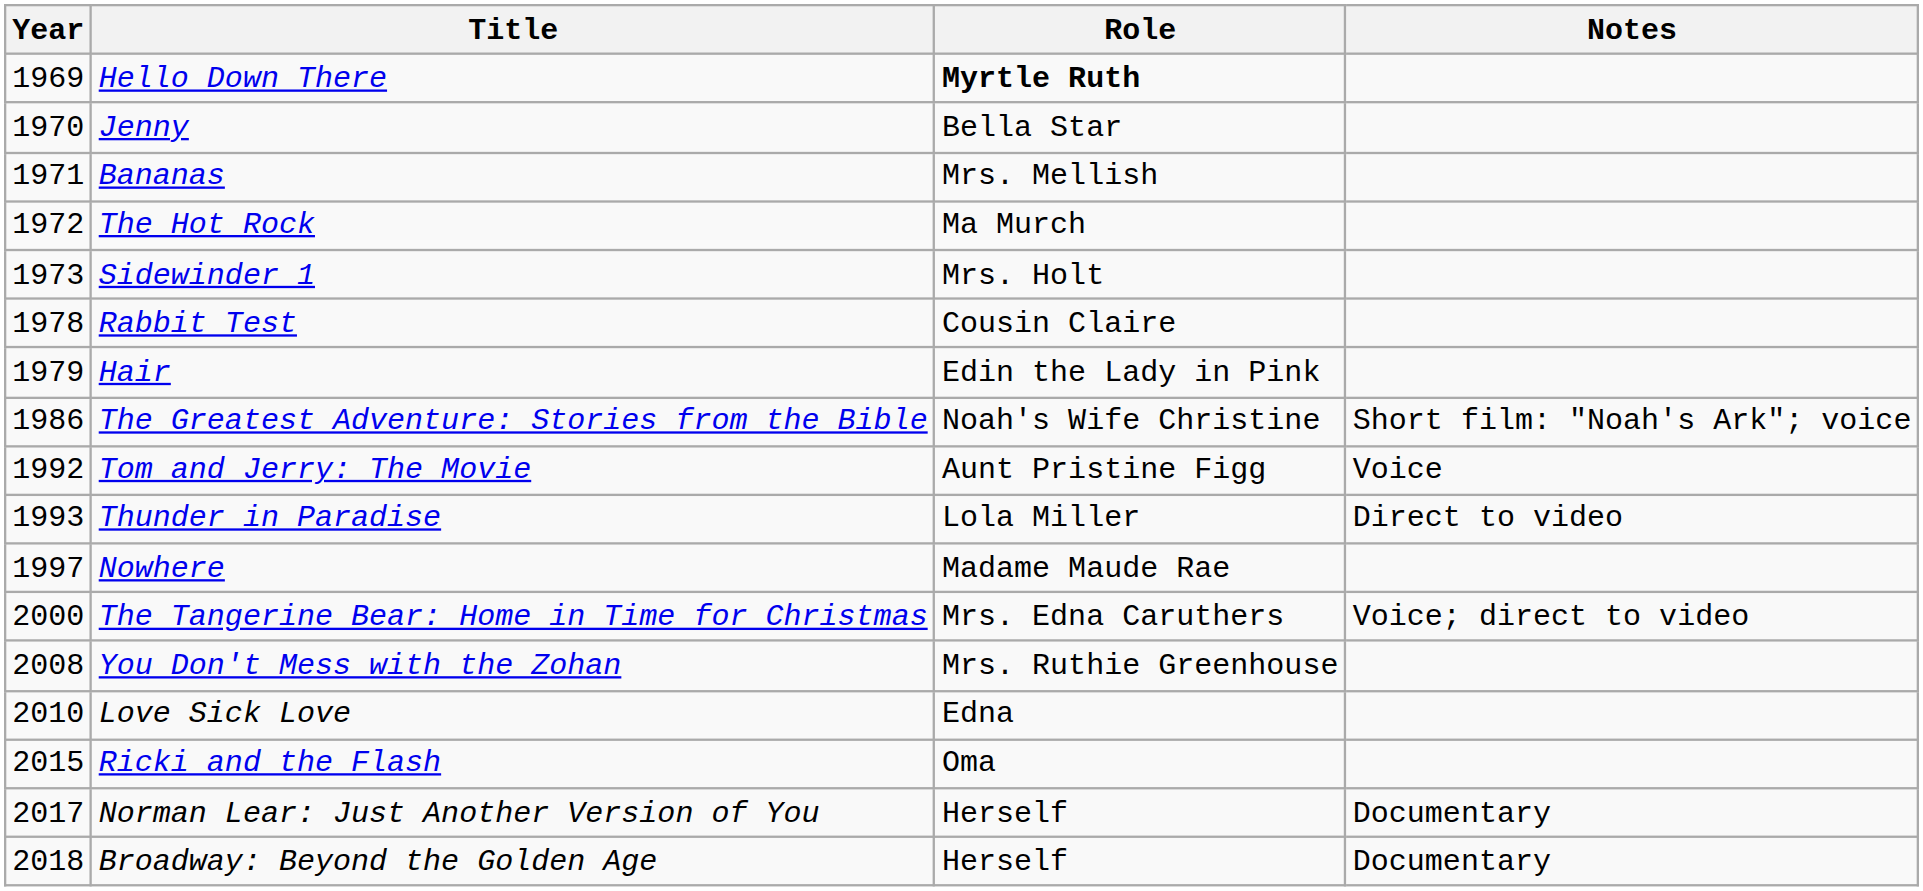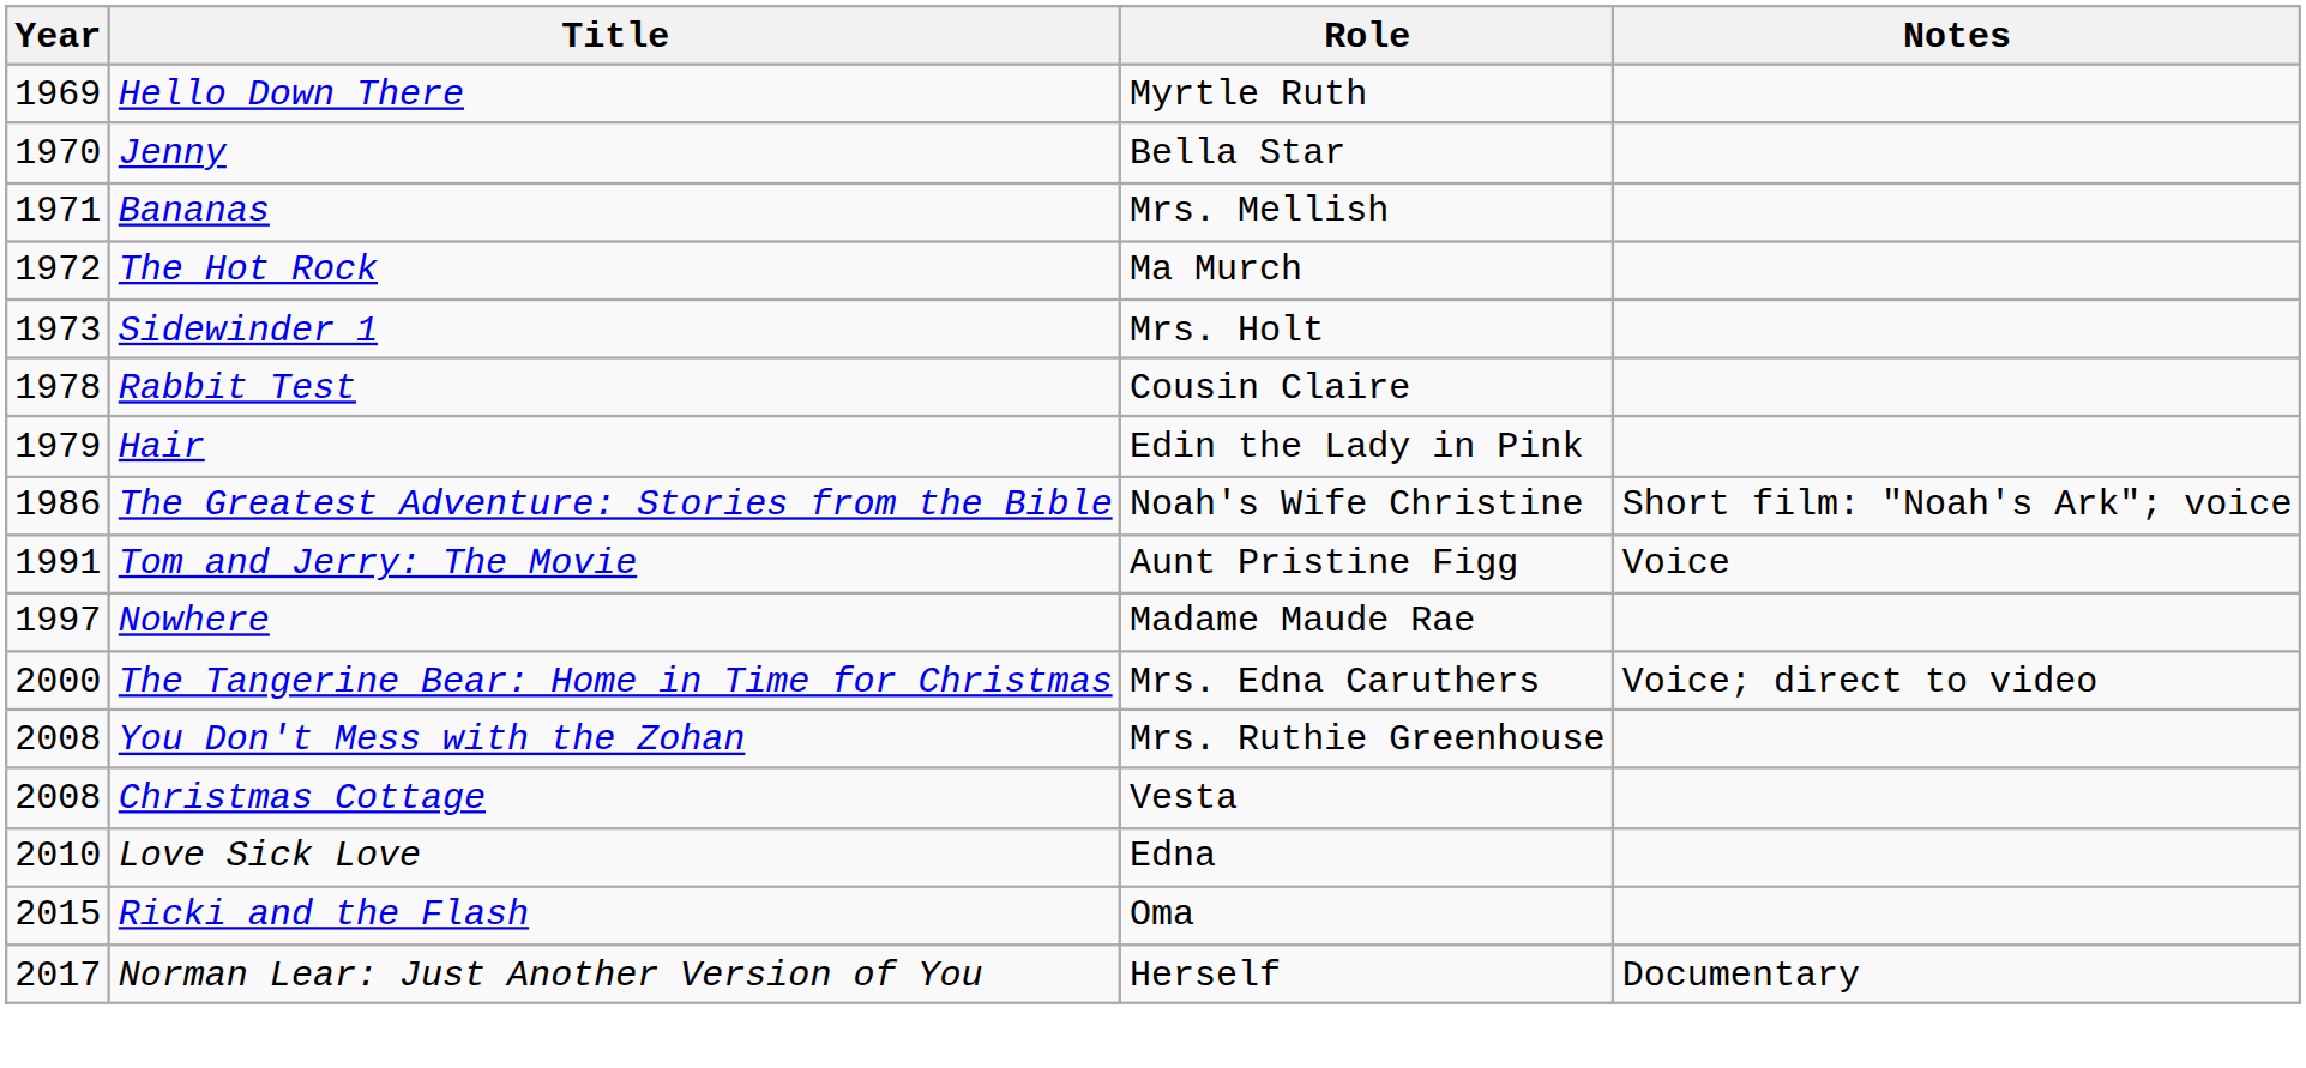 <table class="wikitable sortable">
 <tr>
 <th>Year</th>
 <th>Title</th>
 <th>Role</th>
 <th class="unsortable">Notes</th>
 </tr>
 <tr>
 <td>1969</td>
 <td><em><a href='#'>Hello Down There</a></em></td>
-<td><strong>Myrtle Ruth</strong></td>
+<td>Myrtle Ruth</td>
 <td></td>
 </tr>
 <tr>
 <td>1970</td>
 <td><em><a href='#'>Jenny</a></em></td>
 <td>Bella Star</td>
 <td></td>
 </tr>
 <tr>
 <td>1971</td>
 <td><em><a href='#'>Bananas</a></em></td>
 <td>Mrs. Mellish</td>
 <td></td>
 </tr>
 <tr>
 <td>1972</td>
 <td><em><a href='#'>The Hot Rock</a></em></td>
 <td>Ma Murch</td>
 <td></td>
 </tr>
 <tr>
 <td>1973</td>
 <td><em><a href='#'>Sidewinder 1</a></em></td>
 <td>Mrs. Holt</td>
 <td></td>
 </tr>
 <tr>
 <td>1978</td>
 <td><em><a href='#'>Rabbit Test</a></em></td>
 <td>Cousin Claire</td>
 <td></td>
 </tr>
 <tr>
 <td>1979</td>
 <td><em><a href='#'>Hair</a></em></td>
 <td>Edin the Lady in Pink</td>
 <td></td>
 </tr>
 <tr>
 <td>1986</td>
 <td><em><a href='#'>The Greatest Adventure: Stories from the Bible</a></em></td>
 <td>Noah's Wife Christine</td>
 <td>Short film: "Noah's Ark"; voice</td>
 </tr>
 <tr>
-<td>1992</td>
+<td>1991</td>
 <td><em><a href='#'>Tom and Jerry: The Movie</a></em></td>
 <td>Aunt Pristine Figg</td>
 <td>Voice</td>
-</tr>
-<tr>
-<td>1993</td>
-<td><em><a href='#'>Thunder in Paradise</a></em></td>
-<td>Lola Miller</td>
-<td>Direct to video</td>
 </tr>
 <tr>
 <td>1997</td>
 <td><em><a href='#'>Nowhere</a></em></td>
 <td>Madame Maude Rae</td>
 <td></td>
 </tr>
 <tr>
 <td>2000</td>
 <td><em><a href='#'>The Tangerine Bear: Home in Time for Christmas</a></em></td>
 <td>Mrs. Edna Caruthers</td>
 <td>Voice; direct to video</td>
 </tr>
 <tr>
 <td>2008</td>
 <td><em><a href='#'>You Don't Mess with the Zohan</a></em></td>
 <td>Mrs. Ruthie Greenhouse</td>
 <td></td>
 </tr>
 <tr>
+<td>2008</td>
+<td><em><a href='#'>Christmas Cottage</a></em></td>
+<td>Vesta</td>
+<td></td>
+</tr>
+<tr>
 <td>2010</td>
 <td><em>Love Sick Love</em></td>
 <td>Edna</td>
 <td></td>
 </tr>
 <tr>
 <td>2015</td>
 <td><em><a href='#'>Ricki and the Flash</a></em></td>
 <td>Oma</td>
 <td></td>
 </tr>
 <tr>
 <td>2017</td>
 <td><em>Norman Lear: Just Another Version of You</em></td>
 <td>Herself</td>
 <td>Documentary</td>
 </tr>
-<tr>
-<td>2018</td>
-<td><em>Broadway: Beyond the Golden Age</em></td>
-<td>Herself</td>
-<td>Documentary</td>
-</tr>
 </table>
